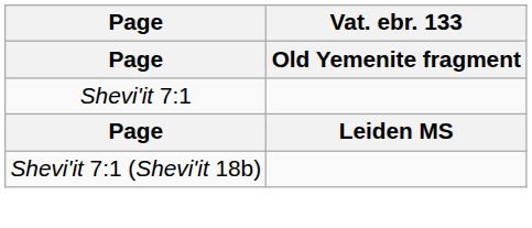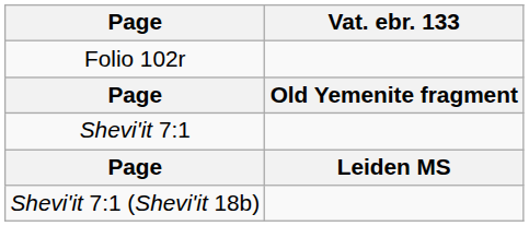 <table class="wikitable" border="1">
 <tr>
 <th>Page</th>
 <th>Vat. ebr. 133</th>
+</tr>
+<tr>
+<td style="text-align:center;">Folio 102r</td>
+<td></td>
 </tr>
 <tr>
 <th>Page</th>
 <th>Old Yemenite fragment</th>
 </tr>
 <tr>
 <td style="text-align:center;"><em>Shevi'it</em> 7:1</td>
 <td></td>
 </tr>
 <tr>
 <th>Page</th>
 <th>Leiden MS</th>
 </tr>
 <tr>
 <td style="text-align:center;"><em>Shevi'it</em> 7:1 (<em>Shevi'it</em> 18b)</td>
 <td></td>
 </tr>
 </table>
